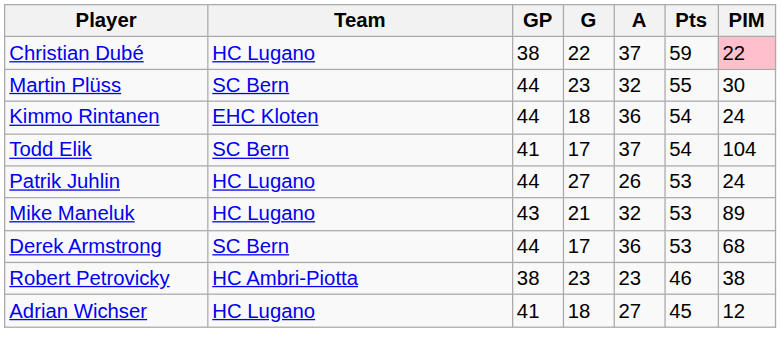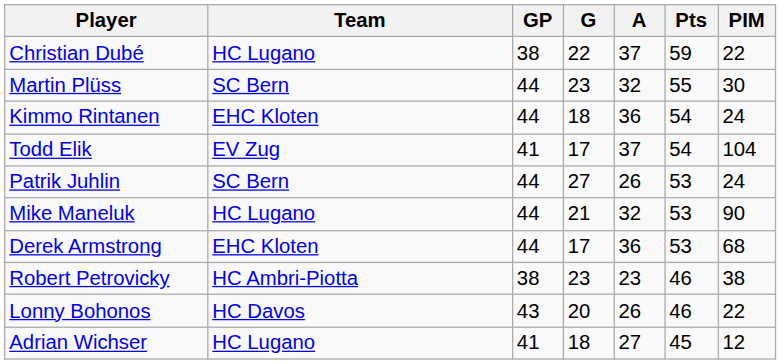 <table class="wikitable">
 <tr>
 <th bgcolor="#DDDDFF" width="20%">Player</th>
 <th bgcolor="#DDDDFF" width="30%">Team</th>
 <th bgcolor="#DDDDFF" width="5%">GP</th>
 <th bgcolor="#DDDDFF" width="5%">G</th>
 <th bgcolor="#DDDDFF" width="5%">A</th>
 <th bgcolor="#DDDDFF" width="5%">Pts</th>
 <th bgcolor="#DDDDFF" width="5%">PIM</th>
 </tr>
 <tr>
 <td><a href='#'>Christian Dubé</a></td>
 <td><a href='#'>HC Lugano</a></td>
 <td>38</td>
 <td>22</td>
 <td>37</td>
 <td>59</td>
-<td style="background: pink;">22</td>
+<td>22</td>
 </tr>
 <tr>
 <td><a href='#'>Martin Plüss</a></td>
 <td><a href='#'>SC Bern</a></td>
 <td>44</td>
 <td>23</td>
 <td>32</td>
 <td>55</td>
 <td>30</td>
 </tr>
 <tr>
 <td><a href='#'>Kimmo Rintanen</a></td>
 <td><a href='#'>EHC Kloten</a></td>
 <td>44</td>
 <td>18</td>
 <td>36</td>
 <td>54</td>
 <td>24</td>
 </tr>
 <tr>
 <td><a href='#'>Todd Elik</a></td>
-<td><a href='#'>SC Bern</a></td>
+<td><a href='#'>EV Zug</a></td>
 <td>41</td>
 <td>17</td>
 <td>37</td>
 <td>54</td>
 <td>104</td>
 </tr>
 <tr>
 <td><a href='#'>Patrik Juhlin</a></td>
-<td><a href='#'>HC Lugano</a></td>
+<td><a href='#'>SC Bern</a></td>
 <td>44</td>
 <td>27</td>
 <td>26</td>
 <td>53</td>
 <td>24</td>
 </tr>
 <tr>
 <td><a href='#'>Mike Maneluk</a></td>
 <td><a href='#'>HC Lugano</a></td>
-<td>43</td>
+<td>44</td>
 <td>21</td>
 <td>32</td>
 <td>53</td>
-<td>89</td>
+<td>90</td>
 </tr>
 <tr>
 <td><a href='#'>Derek Armstrong</a></td>
-<td><a href='#'>SC Bern</a></td>
+<td><a href='#'>EHC Kloten</a></td>
 <td>44</td>
 <td>17</td>
 <td>36</td>
 <td>53</td>
 <td>68</td>
 </tr>
 <tr>
 <td><a href='#'>Robert Petrovicky</a></td>
 <td><a href='#'>HC Ambri-Piotta</a></td>
 <td>38</td>
 <td>23</td>
 <td>23</td>
 <td>46</td>
 <td>38</td>
 </tr>
 <tr>
+<td><a href='#'>Lonny Bohonos</a></td>
+<td><a href='#'>HC Davos</a></td>
+<td>43</td>
+<td>20</td>
+<td>26</td>
+<td>46</td>
+<td>22</td>
+</tr>
+<tr>
 <td><a href='#'>Adrian Wichser</a></td>
 <td><a href='#'>HC Lugano</a></td>
 <td>41</td>
 <td>18</td>
 <td>27</td>
 <td>45</td>
 <td>12</td>
 </tr>
 </table>
